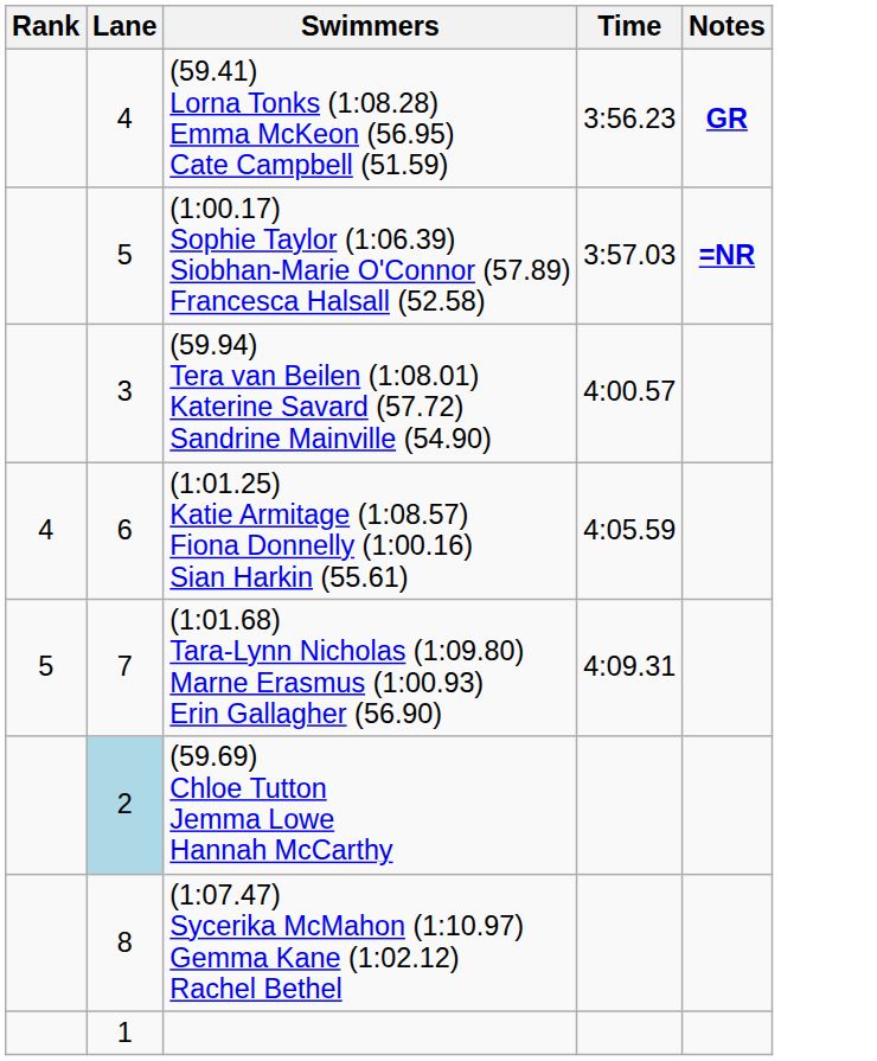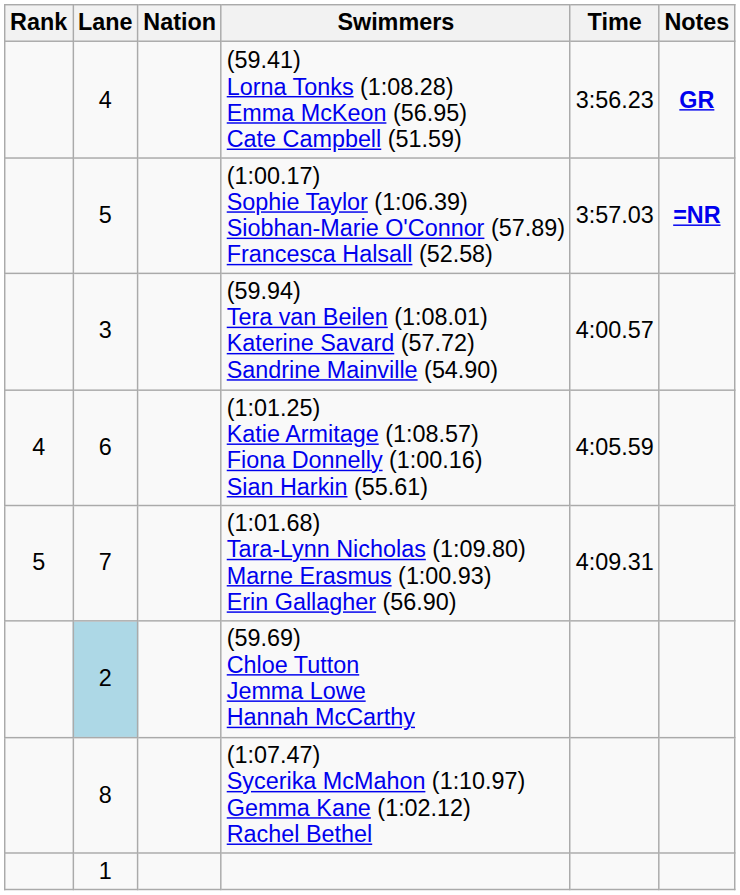 <table class="wikitable sortable" style="text-align:center">
 <tr>
 <th>Rank</th>
 <th>Lane</th>
+<th>Nation</th>
 <th>Swimmers</th>
 <th>Time</th>
 <th>Notes</th>
 </tr>
 <tr>
 <td></td>
 <td>4</td>
+<td align=left></td>
 <td align=left> (59.41)<br><a href='#'>Lorna Tonks</a> (1:08.28)<br><a href='#'>Emma McKeon</a> (56.95)<br><a href='#'>Cate Campbell</a> (51.59)</td>
 <td>3:56.23</td>
 <td><strong><a href='#'>GR</a></strong></td>
 </tr>
 <tr>
 <td></td>
 <td>5</td>
+<td align=left></td>
 <td align=left> (1:00.17)<br><a href='#'>Sophie Taylor</a> (1:06.39)<br><a href='#'>Siobhan-Marie O'Connor</a> (57.89)<br><a href='#'>Francesca Halsall</a> (52.58)</td>
 <td>3:57.03</td>
 <td><strong><a href='#'>=NR</a></strong></td>
 </tr>
 <tr>
 <td></td>
 <td>3</td>
+<td align=left></td>
 <td align=left> (59.94)<br><a href='#'>Tera van Beilen</a> (1:08.01)<br><a href='#'>Katerine Savard</a> (57.72)<br><a href='#'>Sandrine Mainville</a> (54.90)</td>
 <td>4:00.57</td>
 <td></td>
 </tr>
 <tr>
 <td>4</td>
 <td>6</td>
+<td align=left></td>
 <td align=left> (1:01.25)<br><a href='#'>Katie Armitage</a> (1:08.57)<br><a href='#'>Fiona Donnelly</a> (1:00.16)<br> <a href='#'>Sian Harkin</a> (55.61)</td>
 <td>4:05.59</td>
 <td></td>
 </tr>
 <tr>
 <td>5</td>
 <td>7</td>
+<td align=left></td>
 <td align=left> (1:01.68)<br><a href='#'>Tara-Lynn Nicholas</a> (1:09.80)<br><a href='#'>Marne Erasmus</a> (1:00.93)<br><a href='#'>Erin Gallagher</a> (56.90)</td>
 <td>4:09.31</td>
 <td></td>
 </tr>
 <tr>
 <td></td>
 <td style="background: lightblue;">2</td>
+<td align=left></td>
 <td align=left> (59.69)<br><a href='#'>Chloe Tutton</a><br><a href='#'>Jemma Lowe</a><br><a href='#'>Hannah McCarthy</a></td>
 <td></td>
 <td></td>
 </tr>
 <tr>
 <td></td>
 <td>8</td>
+<td align=left></td>
 <td align=left> (1:07.47)<br><a href='#'>Sycerika McMahon</a> (1:10.97)<br><a href='#'>Gemma Kane</a> (1:02.12)<br><a href='#'>Rachel Bethel</a></td>
 <td></td>
 <td></td>
 </tr>
 <tr>
 <td></td>
 <td>1</td>
+<td align=left></td>
 <td></td>
 <td></td>
 <td></td>
 </tr>
 </table>
